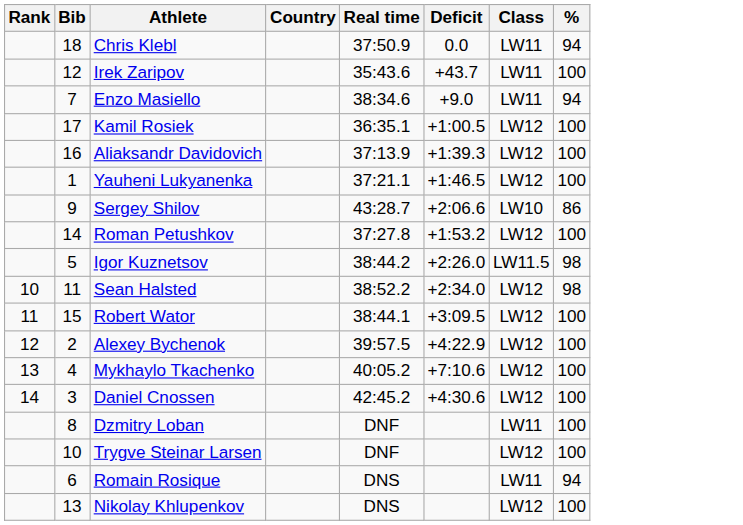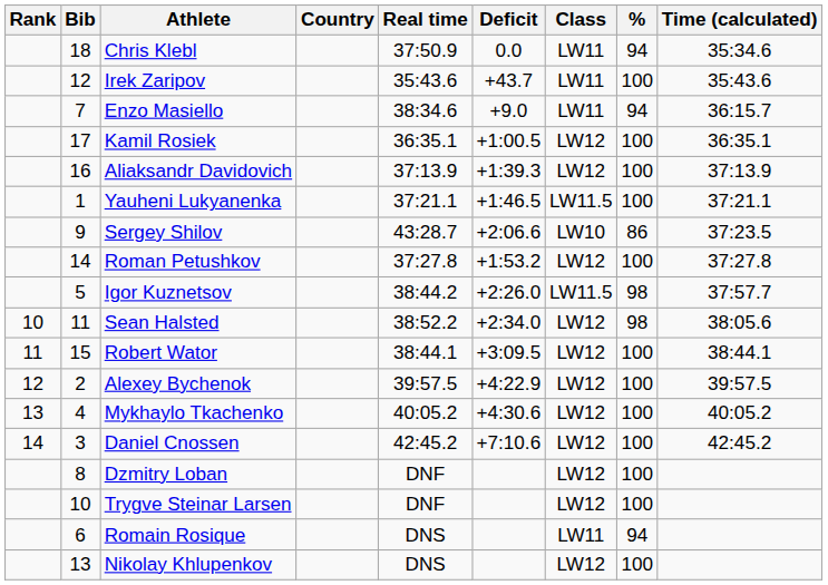 <table class="wikitable sortable" style="text-align:center">
 <tr>
 <th>Rank</th>
 <th>Bib</th>
 <th>Athlete</th>
 <th>Country</th>
 <th>Real time</th>
 <th>Deficit</th>
 <th>Class</th>
 <th>%</th>
+<th>Time (calculated)</th>
 </tr>
 <tr>
 <td></td>
 <td>18</td>
 <td align=left><a href='#'>Chris Klebl</a></td>
 <td align=left></td>
 <td>37:50.9</td>
 <td>0.0</td>
 <td>LW11</td>
 <td>94</td>
+<td>35:34.6</td>
 </tr>
 <tr>
 <td></td>
 <td>12</td>
 <td align=left><a href='#'>Irek Zaripov</a></td>
 <td align=left></td>
 <td>35:43.6</td>
 <td>+43.7</td>
 <td>LW11</td>
 <td>100</td>
+<td>35:43.6</td>
 </tr>
 <tr>
 <td></td>
 <td>7</td>
 <td align=left><a href='#'>Enzo Masiello</a></td>
 <td align=left></td>
 <td>38:34.6</td>
 <td>+9.0</td>
 <td>LW11</td>
 <td>94</td>
+<td>36:15.7</td>
 </tr>
 <tr>
 <td></td>
 <td>17</td>
 <td align=left><a href='#'>Kamil Rosiek</a></td>
 <td align=left></td>
 <td>36:35.1</td>
 <td>+1:00.5</td>
 <td>LW12</td>
 <td>100</td>
+<td>36:35.1</td>
 </tr>
 <tr>
 <td></td>
 <td>16</td>
 <td align=left><a href='#'>Aliaksandr Davidovich</a></td>
 <td align=left></td>
 <td>37:13.9</td>
 <td>+1:39.3</td>
 <td>LW12</td>
 <td>100</td>
+<td>37:13.9</td>
 </tr>
 <tr>
 <td></td>
 <td>1</td>
 <td align=left><a href='#'>Yauheni Lukyanenka</a></td>
 <td align=left></td>
 <td>37:21.1</td>
 <td>+1:46.5</td>
-<td>LW12</td>
+<td>LW11.5</td>
 <td>100</td>
+<td>37:21.1</td>
 </tr>
 <tr>
 <td></td>
 <td>9</td>
 <td align=left><a href='#'>Sergey Shilov</a></td>
 <td align=left></td>
 <td>43:28.7</td>
 <td>+2:06.6</td>
 <td>LW10</td>
 <td>86</td>
+<td>37:23.5</td>
 </tr>
 <tr>
 <td></td>
 <td>14</td>
 <td align=left><a href='#'>Roman Petushkov</a></td>
 <td align=left></td>
 <td>37:27.8</td>
 <td>+1:53.2</td>
 <td>LW12</td>
 <td>100</td>
+<td>37:27.8</td>
 </tr>
 <tr>
 <td></td>
 <td>5</td>
 <td align=left><a href='#'>Igor Kuznetsov</a></td>
 <td align=left></td>
 <td>38:44.2</td>
 <td>+2:26.0</td>
 <td>LW11.5</td>
 <td>98</td>
+<td>37:57.7</td>
 </tr>
 <tr>
 <td>10</td>
 <td>11</td>
 <td align=left><a href='#'>Sean Halsted</a></td>
 <td align=left></td>
 <td>38:52.2</td>
 <td>+2:34.0</td>
 <td>LW12</td>
 <td>98</td>
+<td>38:05.6</td>
 </tr>
 <tr>
 <td>11</td>
 <td>15</td>
 <td align=left><a href='#'>Robert Wator</a></td>
 <td align=left></td>
 <td>38:44.1</td>
 <td>+3:09.5</td>
 <td>LW12</td>
 <td>100</td>
+<td>38:44.1</td>
 </tr>
 <tr>
 <td>12</td>
 <td>2</td>
 <td align=left><a href='#'>Alexey Bychenok</a></td>
 <td align=left></td>
 <td>39:57.5</td>
 <td>+4:22.9</td>
 <td>LW12</td>
 <td>100</td>
+<td>39:57.5</td>
 </tr>
 <tr>
 <td>13</td>
 <td>4</td>
 <td align=left><a href='#'>Mykhaylo Tkachenko</a></td>
 <td align=left></td>
 <td>40:05.2</td>
-<td>+7:10.6</td>
+<td>+4:30.6</td>
 <td>LW12</td>
 <td>100</td>
+<td>40:05.2</td>
 </tr>
 <tr>
 <td>14</td>
 <td>3</td>
 <td align=left><a href='#'>Daniel Cnossen</a></td>
 <td align=left></td>
 <td>42:45.2</td>
-<td>+4:30.6</td>
+<td>+7:10.6</td>
 <td>LW12</td>
 <td>100</td>
+<td>42:45.2</td>
 </tr>
 <tr>
 <td></td>
 <td>8</td>
 <td align=left><a href='#'>Dzmitry Loban</a></td>
 <td align=left></td>
 <td>DNF</td>
 <td></td>
-<td>LW11</td>
+<td>LW12</td>
 <td>100</td>
+<td></td>
 </tr>
 <tr>
 <td></td>
 <td>10</td>
 <td align=left><a href='#'>Trygve Steinar Larsen</a></td>
 <td align=left></td>
 <td>DNF</td>
 <td></td>
 <td>LW12</td>
 <td>100</td>
+<td></td>
 </tr>
 <tr>
 <td></td>
 <td>6</td>
 <td align=left><a href='#'>Romain Rosique</a></td>
 <td align=left></td>
 <td>DNS</td>
 <td></td>
 <td>LW11</td>
 <td>94</td>
+<td></td>
 </tr>
 <tr>
 <td></td>
 <td>13</td>
 <td align=left><a href='#'>Nikolay Khlupenkov</a></td>
 <td align=left></td>
 <td>DNS</td>
 <td></td>
 <td>LW12</td>
 <td>100</td>
+<td></td>
 </tr>
 </table>
